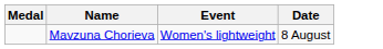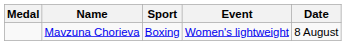 <table class="wikitable sortable" style="font-size: 95%;">
 <tr>
 <th>Medal</th>
 <th>Name</th>
+<th>Sport</th>
 <th>Event</th>
 <th>Date</th>
 </tr>
 <tr>
 <td></td>
 <td><a href='#'>Mavzuna Chorieva</a></td>
+<td><a href='#'>Boxing</a></td>
 <td><a href='#'>Women's lightweight</a></td>
 <td>8 August</td>
 </tr>
 </table>
